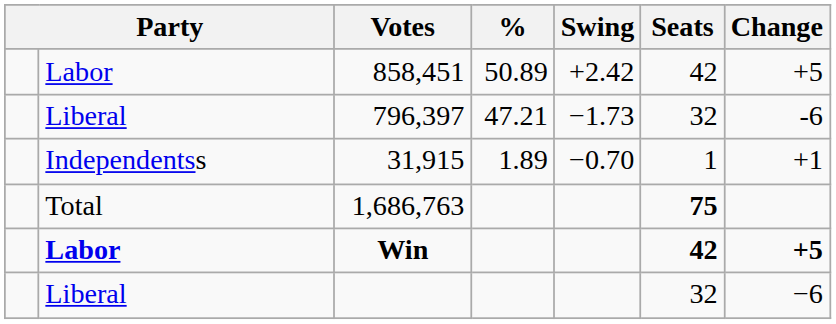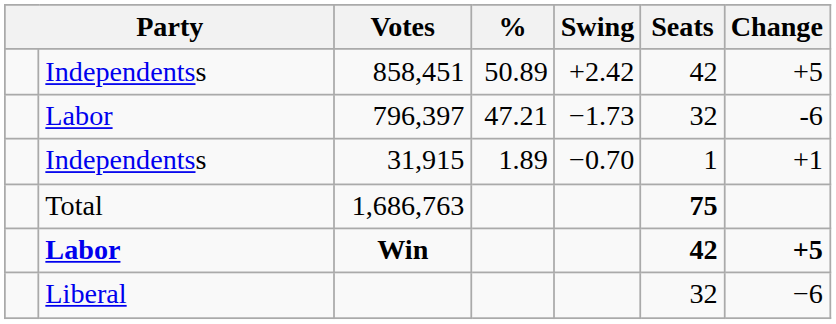 <table class="wikitable">
 <tr>
 <th colspan=2  style="width:180px">Party</th>
 <th style="width:70px">Votes</th>
 <th style="width:40px">%</th>
 <th style="width:40px">Swing</th>
 <th style="width:40px">Seats</th>
 <th style="width:40px">Change</th>
 </tr>
 <tr>
 <td> </td>
-<td><a href='#'>Labor</a></td>
+<td><a href='#'>Independents</a>s</td>
 <td style="text-align:right">858,451</td>
 <td style="text-align:right">50.89</td>
 <td style="text-align:right">+2.42</td>
 <td style="text-align:right">42</td>
 <td style="text-align:right">+5</td>
 </tr>
 <tr>
 <td> </td>
-<td><a href='#'>Liberal</a></td>
+<td><a href='#'>Labor</a></td>
 <td style="text-align:right">796,397</td>
 <td style="text-align:right">47.21</td>
 <td style="text-align:right">−1.73</td>
 <td style="text-align:right">32</td>
 <td style="text-align:right">-6</td>
 </tr>
 <tr>
 <td> </td>
 <td><a href='#'>Independents</a>s</td>
 <td style="text-align:right">31,915</td>
 <td style="text-align:right">1.89</td>
 <td style="text-align:right">−0.70</td>
 <td style="text-align:right">1</td>
 <td style="text-align:right">+1</td>
 </tr>
 <tr>
 <td> </td>
 <td>Total</td>
 <td style="text-align:right">1,686,763</td>
 <td style="text-align:right"> </td>
 <td style="text-align:right"> </td>
 <td style="text-align:right"><strong>75</strong></td>
 <td style="text-align:right"></td>
 </tr>
 <tr>
 <td> </td>
 <td><strong><a href='#'>Labor</a></strong></td>
 <td style="text-align:center"><strong>Win</strong></td>
 <td style="text-align:right"></td>
 <td style="text-align:right"></td>
 <td style="text-align:right"><strong>42</strong></td>
 <td style="text-align:right"><strong>+5</strong></td>
 </tr>
 <tr>
 <td> </td>
 <td><a href='#'>Liberal</a></td>
 <td style="text-align:center"></td>
 <td style="text-align:right"></td>
 <td style="text-align:right"></td>
 <td style="text-align:right">32</td>
 <td style="text-align:right">−6</td>
 </tr>
 </table>
